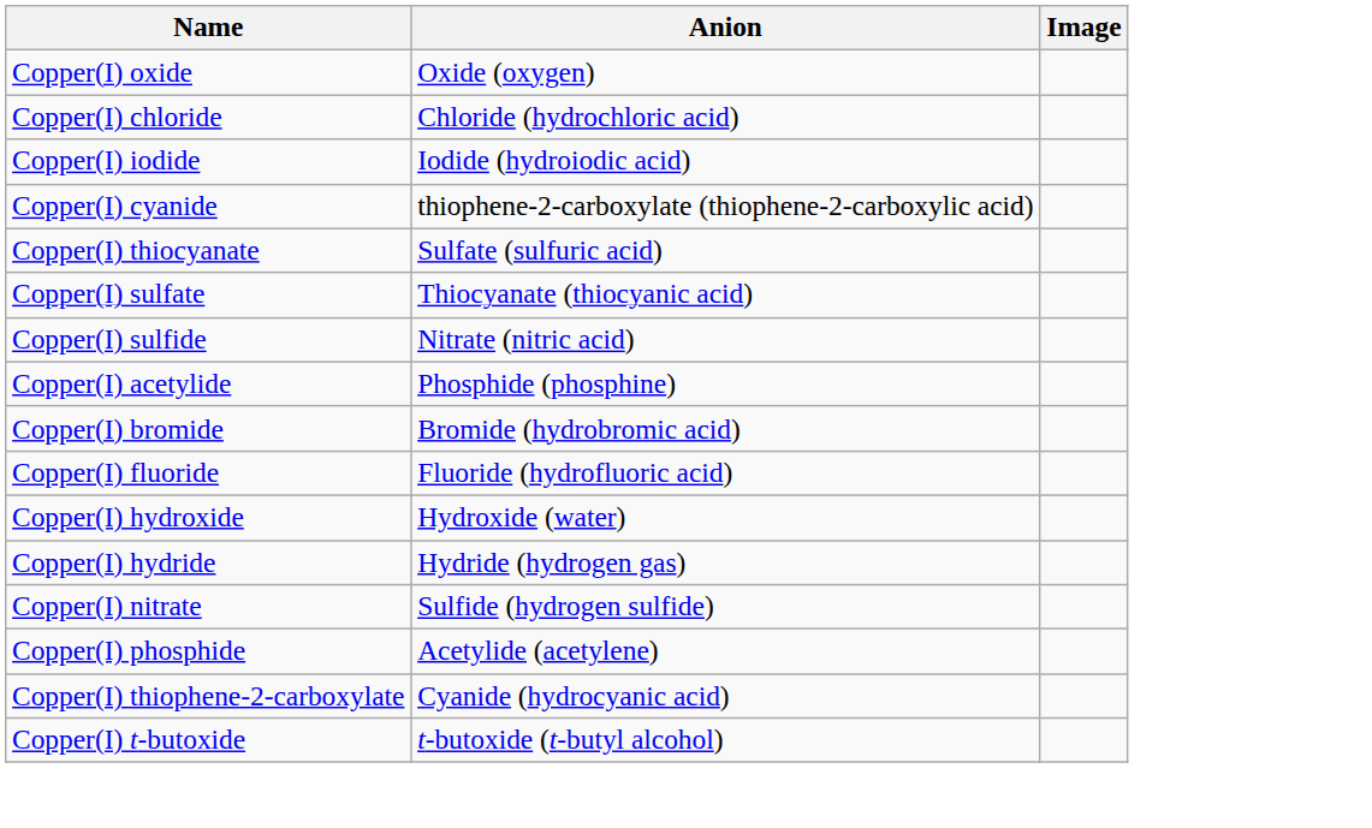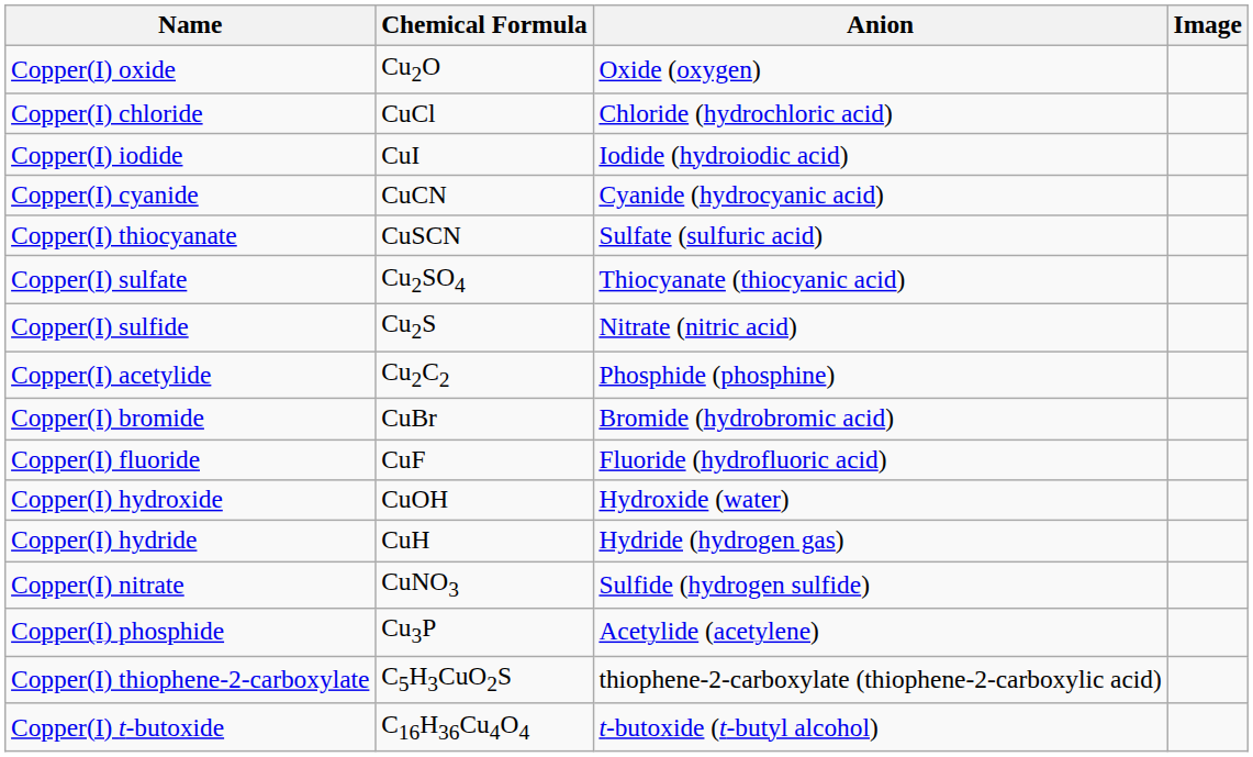 <table class="wikitable">
 <tr>
 <th>Name</th>
+<th>Chemical Formula</th>
 <th>Anion</th>
 <th>Image</th>
 </tr>
 <tr>
 <td><a href='#'>Copper(I) oxide</a></td>
+<td>Cu<sub>2</sub>O</td>
 <td><a href='#'>Oxide</a> (<a href='#'>oxygen</a>)</td>
 <td></td>
 </tr>
 <tr>
 <td><a href='#'>Copper(I) chloride</a></td>
+<td>CuCl</td>
 <td><a href='#'>Chloride</a> (<a href='#'>hydrochloric acid</a>)</td>
 <td></td>
 </tr>
 <tr>
 <td><a href='#'>Copper(I) iodide</a></td>
+<td>CuI</td>
 <td><a href='#'>Iodide</a> (<a href='#'>hydroiodic acid</a>)</td>
 <td></td>
 </tr>
 <tr>
 <td><a href='#'>Copper(I) cyanide</a></td>
-<td>thiophene-2-carboxylate (thiophene-2-carboxylic acid)</td>
+<td>CuCN</td>
+<td><a href='#'>Cyanide</a> (<a href='#'>hydrocyanic acid</a>)</td>
 <td></td>
 </tr>
 <tr>
 <td><a href='#'>Copper(I) thiocyanate</a></td>
+<td>CuSCN</td>
 <td><a href='#'>Sulfate</a> (<a href='#'>sulfuric acid</a>)</td>
 <td></td>
 </tr>
 <tr>
 <td><a href='#'>Copper(I) sulfate</a></td>
+<td>Cu<sub>2</sub>SO<sub>4</sub></td>
 <td><a href='#'>Thiocyanate</a> (<a href='#'>thiocyanic acid</a>)</td>
 <td></td>
 </tr>
 <tr>
 <td><a href='#'>Copper(I) sulfide</a></td>
+<td>Cu<sub>2</sub>S</td>
 <td><a href='#'>Nitrate</a> (<a href='#'>nitric acid</a>)</td>
 <td></td>
 </tr>
 <tr>
 <td><a href='#'>Copper(I) acetylide</a></td>
+<td>Cu<sub>2</sub>C<sub>2</sub></td>
 <td><a href='#'>Phosphide</a> (<a href='#'>phosphine</a>)</td>
 <td></td>
 </tr>
 <tr>
 <td><a href='#'>Copper(I) bromide</a></td>
+<td>CuBr</td>
 <td><a href='#'>Bromide</a> (<a href='#'>hydrobromic acid</a>)</td>
 <td></td>
 </tr>
 <tr>
 <td><a href='#'>Copper(I) fluoride</a></td>
+<td>CuF</td>
 <td><a href='#'>Fluoride</a> (<a href='#'>hydrofluoric acid</a>)</td>
 <td></td>
 </tr>
 <tr>
 <td><a href='#'>Copper(I) hydroxide</a></td>
+<td>CuOH</td>
 <td><a href='#'>Hydroxide</a> (<a href='#'>water</a>)</td>
 <td></td>
 </tr>
 <tr>
 <td><a href='#'>Copper(I) hydride</a></td>
+<td>CuH</td>
 <td><a href='#'>Hydride</a> (<a href='#'>hydrogen gas</a>)</td>
 <td></td>
 </tr>
 <tr>
 <td><a href='#'>Copper(I) nitrate</a></td>
+<td>CuNO<sub>3</sub></td>
 <td><a href='#'>Sulfide</a> (<a href='#'>hydrogen sulfide</a>)</td>
 <td></td>
 </tr>
 <tr>
 <td><a href='#'>Copper(I) phosphide</a></td>
+<td>Cu<sub>3</sub>P</td>
 <td><a href='#'>Acetylide</a> (<a href='#'>acetylene</a>)</td>
 <td></td>
 </tr>
 <tr>
 <td><a href='#'>Copper(I) thiophene-2-carboxylate</a></td>
-<td><a href='#'>Cyanide</a> (<a href='#'>hydrocyanic acid</a>)</td>
+<td>C<sub>5</sub>H<sub>3</sub>CuO<sub>2</sub>S</td>
+<td>thiophene-2-carboxylate (thiophene-2-carboxylic acid)</td>
 <td></td>
 </tr>
 <tr>
 <td><a href='#'>Copper(I) <em>t</em>-butoxide</a></td>
+<td>C<sub>16</sub>H<sub>36</sub>Cu<sub>4</sub>O<sub>4</sub></td>
 <td><a href='#'><em>t</em>-butoxide</a> (<a href='#'><em>t</em>-butyl alcohol</a>)</td>
 <td></td>
 </tr>
 </table>
